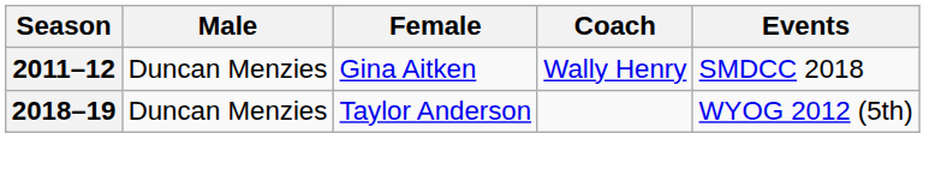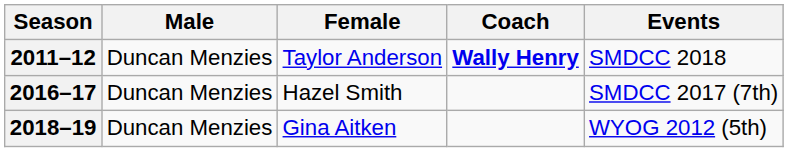 <table class="wikitable">
 <tr>
 <th scope="col">Season</th>
 <th scope="col">Male</th>
 <th scope="col">Female</th>
 <th scope="col">Coach</th>
 <th scope="col">Events</th>
 </tr>
 <tr>
 <th scope="row">2011–12</th>
 <td>Duncan Menzies</td>
-<td><a href='#'>Gina Aitken</a></td>
-<td><a href='#'>Wally Henry</a></td>
+<td><a href='#'>Taylor Anderson</a></td>
+<td><strong><a href='#'>Wally Henry</a></strong></td>
 <td><a href='#'>SMDCC</a> 2018 </td>
+</tr>
+<tr>
+<th scope="row">2016–17</th>
+<td>Duncan Menzies</td>
+<td>Hazel Smith</td>
+<td></td>
+<td><a href='#'>SMDCC</a> 2017 (7th)</td>
 </tr>
 <tr>
 <th scope="row">2018–19</th>
 <td>Duncan Menzies</td>
-<td><a href='#'>Taylor Anderson</a></td>
+<td><a href='#'>Gina Aitken</a></td>
 <td></td>
 <td><a href='#'>WYOG 2012</a> (5th)</td>
 </tr>
 </table>
